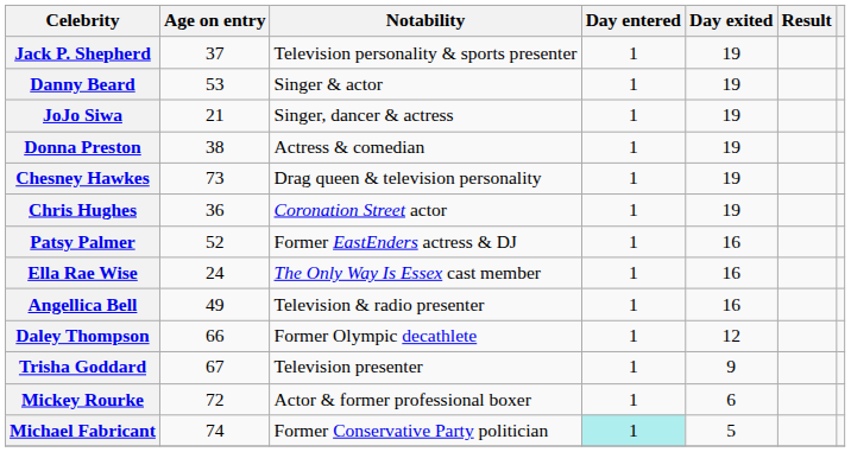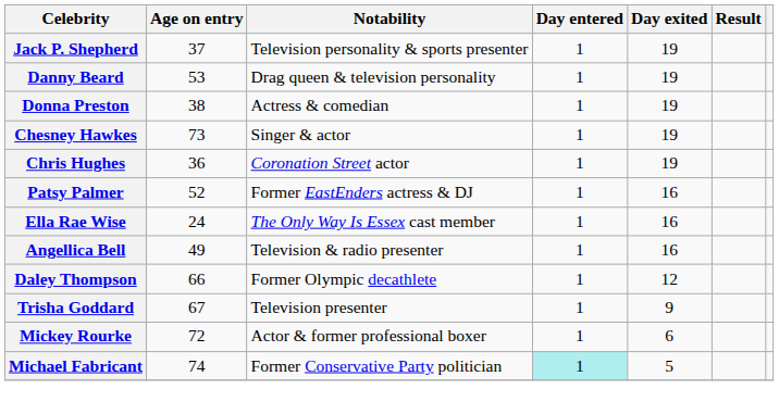 <table class="wikitable sortable" style="text-align:left; line-height:20px; width:auto;">
 <tr>
 <th scope="col">Celebrity</th>
 <th scope="col">Age on entry</th>
 <th scope="col">Notability</th>
 <th scope="col">Day entered</th>
 <th scope="col">Day exited</th>
 <th scope="col">Result</th>
 <th scope="col"></th>
 </tr>
 <tr>
 <th scope="row"><a href='#'>Jack P. Shepherd</a></th>
 <td align="center">37</td>
 <td>Television personality & sports presenter</td>
 <td align="center">1</td>
 <td align="center">19</td>
 <td></td>
 <td align="center"></td>
 </tr>
 <tr>
 <th scope="row"><a href='#'>Danny Beard</a></th>
 <td align="center">53</td>
-<td>Singer & actor</td>
-<td align="center">1</td>
-<td align="center">19</td>
-<td></td>
-<td align="center"></td>
-</tr>
-<tr>
-<th scope="row"><a href='#'>JoJo Siwa</a></th>
-<td align="center">21</td>
-<td>Singer, dancer & actress</td>
+<td>Drag queen & television personality</td>
 <td align="center">1</td>
 <td align="center">19</td>
 <td></td>
 <td align="center"></td>
 </tr>
 <tr>
 <th scope="row"><a href='#'>Donna Preston</a></th>
 <td align="center">38</td>
 <td>Actress & comedian</td>
 <td align="center">1</td>
 <td align="center">19</td>
 <td></td>
 <td align="center"></td>
 </tr>
 <tr>
 <th scope="row"><a href='#'>Chesney Hawkes</a></th>
 <td align="center">73</td>
-<td>Drag queen & television personality</td>
+<td>Singer & actor</td>
 <td align="center">1</td>
 <td align="center">19</td>
 <td></td>
 <td align="center"></td>
 </tr>
 <tr>
 <th scope="row"><a href='#'>Chris Hughes</a></th>
 <td align="center">36</td>
 <td><em><a href='#'>Coronation Street</a></em> actor</td>
 <td align="center">1</td>
 <td align="center">19</td>
 <td></td>
 <td align="center"></td>
 </tr>
 <tr>
 <th scope="row"><a href='#'>Patsy Palmer</a></th>
 <td align="center">52</td>
 <td>Former <em><a href='#'>EastEnders</a></em> actress & DJ</td>
 <td align="center">1</td>
 <td align="center">16</td>
 <td></td>
 <td align="center"></td>
 </tr>
 <tr>
 <th scope="row"><a href='#'>Ella Rae Wise</a></th>
 <td align="center">24</td>
 <td><em><a href='#'>The Only Way Is Essex</a></em> cast member</td>
 <td align="center">1</td>
 <td align="center">16</td>
 <td></td>
 <td align="center"></td>
 </tr>
 <tr>
 <th scope="row"><a href='#'>Angellica Bell</a></th>
 <td align="center">49</td>
 <td>Television & radio presenter</td>
 <td align="center">1</td>
 <td align="center">16</td>
 <td></td>
 <td align="center"></td>
 </tr>
 <tr>
 <th scope="row"><a href='#'>Daley Thompson</a></th>
 <td align="center">66</td>
 <td>Former Olympic <a href='#'>decathlete</a></td>
 <td align="center">1</td>
 <td align="center">12</td>
 <td></td>
 <td align="center"></td>
 </tr>
 <tr>
 <th scope="row"><a href='#'>Trisha Goddard</a></th>
 <td align="center">67</td>
 <td>Television presenter</td>
 <td align="center">1</td>
 <td align="center">9</td>
 <td></td>
 <td align="center"></td>
 </tr>
 <tr>
 <th scope="row"><a href='#'>Mickey Rourke</a></th>
 <td align="center">72</td>
 <td>Actor & former professional boxer</td>
 <td align="center">1</td>
 <td align="center">6</td>
 <td></td>
 <td align="center"></td>
 </tr>
 <tr>
 <th scope="row"><a href='#'>Michael Fabricant</a></th>
 <td align="center">74</td>
 <td>Former <a href='#'>Conservative Party</a> politician</td>
 <td align="center" style="background: paleturquoise;">1</td>
 <td align="center">5</td>
 <td></td>
 <td align="center"></td>
 </tr>
 <tr>
 </tr>
 </table>
